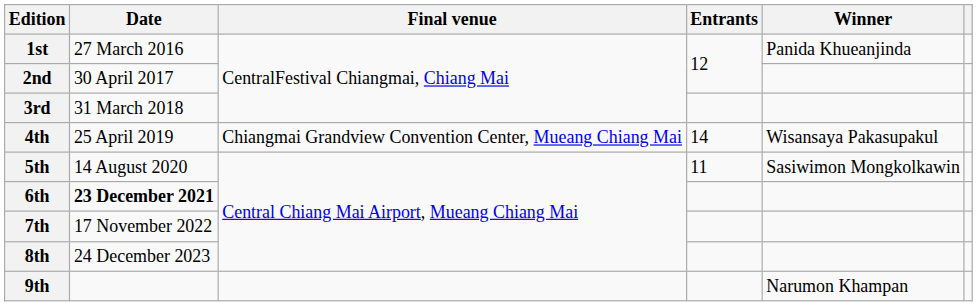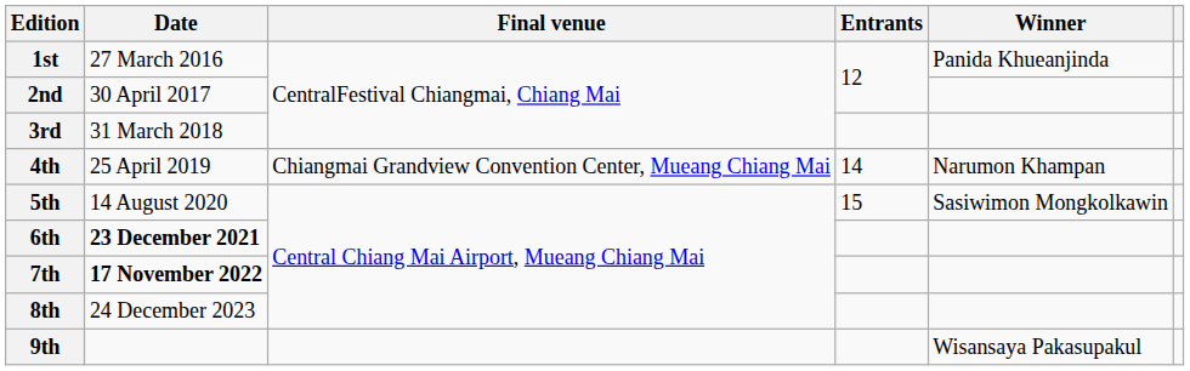 <table class="wikitable defaultcenter col2left col3left col5left" style="font-size:95%;">
 <tr>
 <th>Edition</th>
 <th>Date</th>
 <th>Final venue</th>
 <th>Entrants</th>
 <th>Winner</th>
 <th></th>
 </tr>
 <tr>
 <th>1st</th>
 <td>27 March 2016</td>
 <td rowspan=3>CentralFestival Chiangmai, <a href='#'>Chiang Mai</a></td>
 <td rowspan=2>12</td>
 <td>Panida Khueanjinda</td>
 <td></td>
 </tr>
 <tr>
 <th>2nd</th>
 <td>30 April 2017</td>
 <td></td>
 <td {{center></td>
 </tr>
 <tr>
 <th>3rd</th>
 <td>31 March 2018</td>
 <td></td>
 <td></td>
 <td></td>
 </tr>
 <tr>
 <th>4th</th>
 <td>25 April 2019</td>
 <td>Chiangmai Grandview Convention Center, <a href='#'>Mueang Chiang Mai</a></td>
 <td>14</td>
-<td>Wisansaya Pakasupakul</td>
+<td>Narumon Khampan</td>
 <td></td>
 </tr>
 <tr>
 <th>5th</th>
 <td>14 August 2020</td>
 <td rowspan=4><a href='#'>Central Chiang Mai Airport</a>, <a href='#'>Mueang Chiang Mai</a></td>
-<td>11</td>
+<td>15</td>
 <td>Sasiwimon Mongkolkawin</td>
 <td></td>
 </tr>
 <tr>
 <th>6th</th>
 <td><strong>23 December 2021</strong></td>
 <td></td>
 <td></td>
 <td></td>
 </tr>
 <tr>
 <th>7th</th>
-<td>17 November 2022</td>
+<td><strong>17 November 2022</strong></td>
 <td></td>
 <td></td>
 <td></td>
 </tr>
 <tr>
 <th>8th</th>
 <td>24 December 2023</td>
 <td></td>
 <td></td>
 <td></td>
 </tr>
 <tr>
 <th>9th</th>
 <td></td>
 <td></td>
 <td></td>
-<td>Narumon Khampan</td>
+<td>Wisansaya Pakasupakul</td>
 <td></td>
 </tr>
 </table>
